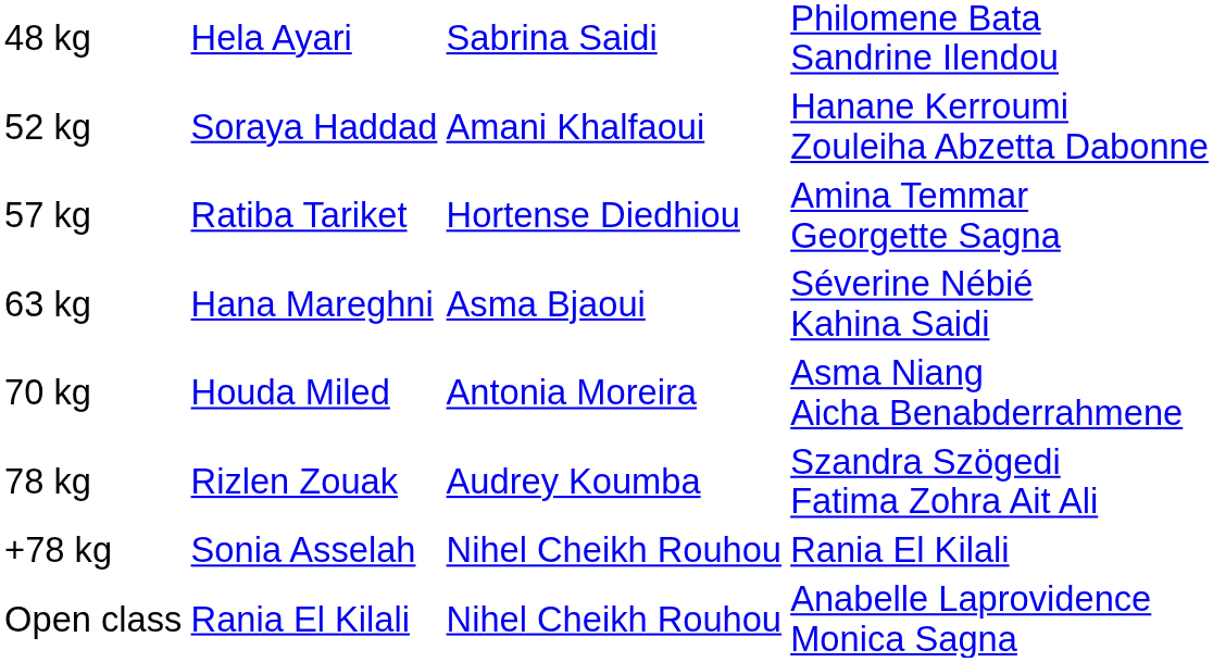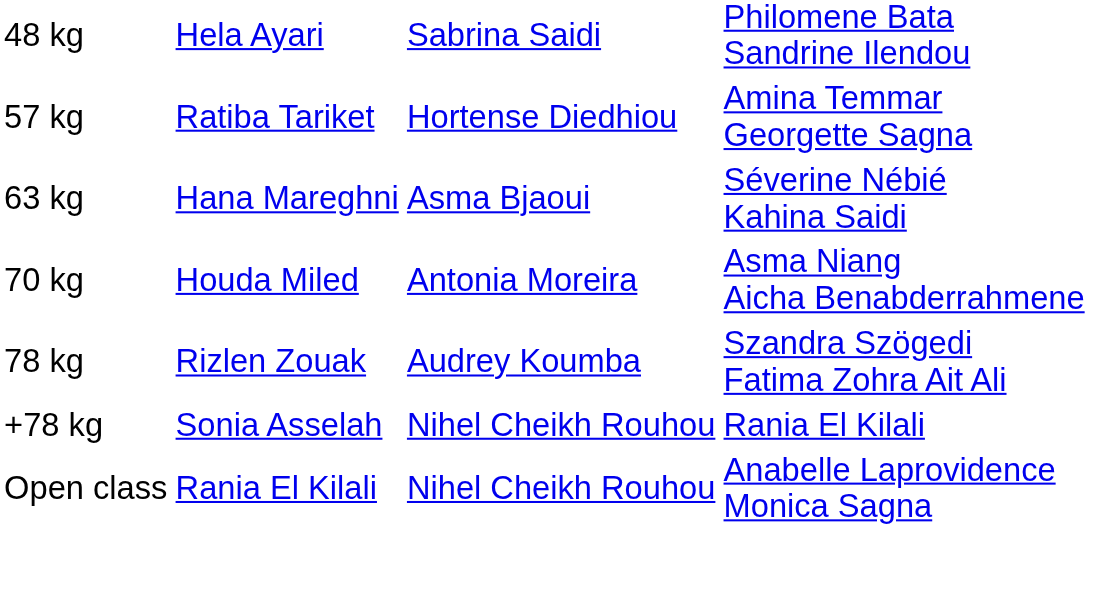 <table>
 <tr>
 <td>48 kg</td>
 <td> <a href='#'>Hela Ayari</a></td>
 <td> <a href='#'>Sabrina Saidi</a></td>
 <td> <a href='#'>Philomene Bata</a> <br>  <a href='#'>Sandrine Ilendou</a></td>
-</tr>
-<tr>
-<td>52 kg</td>
-<td> <a href='#'>Soraya Haddad</a></td>
-<td> <a href='#'>Amani Khalfaoui</a></td>
-<td> <a href='#'>Hanane Kerroumi</a> <br>  <a href='#'>Zouleiha Abzetta Dabonne</a></td>
 </tr>
 <tr>
 <td>57 kg</td>
 <td> <a href='#'>Ratiba Tariket</a></td>
 <td> <a href='#'>Hortense Diedhiou</a></td>
 <td> <a href='#'>Amina Temmar</a> <br>  <a href='#'>Georgette Sagna</a></td>
 </tr>
 <tr>
 <td>63 kg</td>
 <td> <a href='#'>Hana Mareghni</a></td>
 <td> <a href='#'>Asma Bjaoui</a></td>
 <td> <a href='#'>Séverine Nébié</a> <br>  <a href='#'>Kahina Saidi</a></td>
 </tr>
 <tr>
 <td>70 kg</td>
 <td> <a href='#'>Houda Miled</a></td>
 <td> <a href='#'>Antonia Moreira</a></td>
 <td> <a href='#'>Asma Niang</a> <br>  <a href='#'>Aicha Benabderrahmene</a></td>
 </tr>
 <tr>
 <td>78 kg</td>
 <td> <a href='#'>Rizlen Zouak</a></td>
 <td> <a href='#'>Audrey Koumba</a></td>
 <td> <a href='#'>Szandra Szögedi</a> <br>  <a href='#'>Fatima Zohra Ait Ali</a></td>
 </tr>
 <tr>
 <td>+78 kg</td>
 <td> <a href='#'>Sonia Asselah</a></td>
 <td> <a href='#'>Nihel Cheikh Rouhou</a></td>
 <td> <a href='#'>Rania El Kilali</a></td>
 </tr>
 <tr>
 <td>Open class</td>
 <td> <a href='#'>Rania El Kilali</a></td>
 <td> <a href='#'>Nihel Cheikh Rouhou</a></td>
 <td> <a href='#'>Anabelle Laprovidence</a> <br>  <a href='#'>Monica Sagna</a></td>
 </tr>
 </table>
